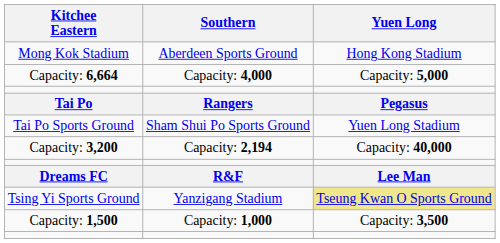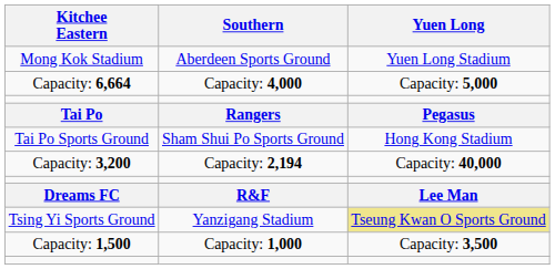 <table class="wikitable" style="text-align:center">
 <tr>
 <th><a href='#'>Kitchee</a><br><a href='#'>Eastern</a></th>
 <th><a href='#'>Southern</a></th>
 <th><a href='#'>Yuen Long</a></th>
 </tr>
 <tr>
 <td><a href='#'>Mong Kok Stadium</a></td>
 <td><a href='#'>Aberdeen Sports Ground</a></td>
-<td><a href='#'>Hong Kong Stadium</a></td>
+<td><a href='#'>Yuen Long Stadium</a></td>
 </tr>
 <tr>
 <td>Capacity: <strong>6,664</strong></td>
 <td>Capacity: <strong>4,000</strong></td>
 <td>Capacity: <strong>5,000</strong></td>
 </tr>
 <tr>
 <td></td>
 <td></td>
 <td></td>
 </tr>
 <tr>
 <th><a href='#'>Tai Po</a></th>
 <th><a href='#'>Rangers</a></th>
 <th><a href='#'>Pegasus</a></th>
 </tr>
 <tr>
 <td><a href='#'>Tai Po Sports Ground</a></td>
 <td><a href='#'>Sham Shui Po Sports Ground</a></td>
-<td><a href='#'>Yuen Long Stadium</a></td>
+<td><a href='#'>Hong Kong Stadium</a></td>
 </tr>
 <tr>
 <td>Capacity: <strong>3,200</strong></td>
 <td>Capacity: <strong>2,194</strong></td>
 <td>Capacity: <strong>40,000</strong></td>
 </tr>
 <tr>
 <td></td>
 <td></td>
 <td></td>
 </tr>
 <tr>
 <th><a href='#'>Dreams FC</a></th>
 <th> <a href='#'>R&F</a></th>
 <th><a href='#'>Lee Man</a></th>
 </tr>
 <tr>
 <td><a href='#'>Tsing Yi Sports Ground</a></td>
 <td><a href='#'>Yanzigang Stadium</a></td>
 <td style="background: khaki;"><a href='#'>Tseung Kwan O Sports Ground</a></td>
 </tr>
 <tr>
 <td>Capacity: <strong>1,500</strong></td>
 <td>Capacity: <strong>1,000</strong></td>
 <td>Capacity: <strong>3,500</strong></td>
 </tr>
 <tr>
 <td></td>
 <td></td>
 <td></td>
 </tr>
 </table>
